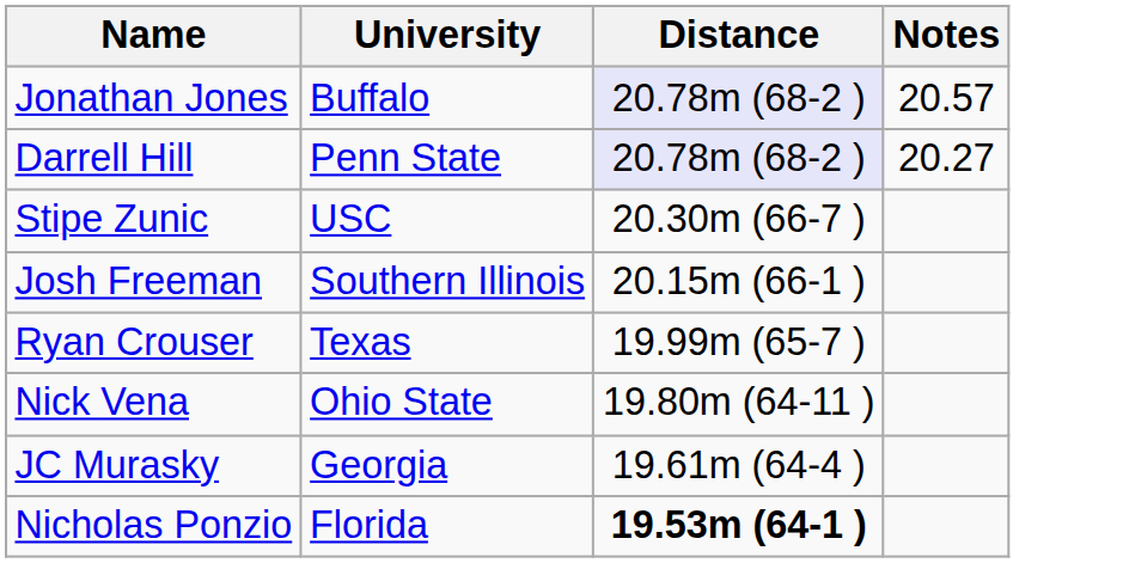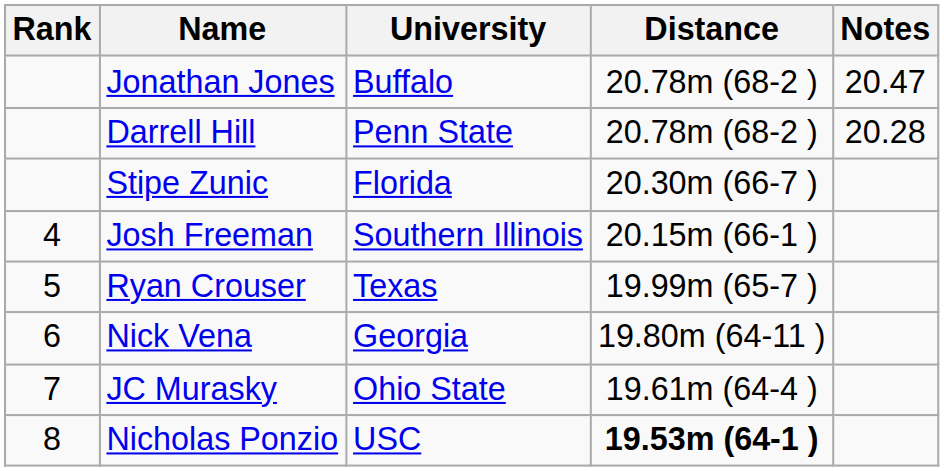 <table class="wikitable sortable" style="text-align:center">
 <tr>
+<th>Rank</th>
 <th>Name</th>
 <th>University</th>
 <th>Distance</th>
 <th>Notes</th>
 </tr>
 <tr>
+<td></td>
 <td align=left><a href='#'>Jonathan Jones</a></td>
 <td align="left"><a href='#'>Buffalo</a></td>
-<td style="background: lavender;">20.78m (68-2 )</td>
-<td>20.57</td>
+<td>20.78m (68-2 )</td>
+<td>20.47</td>
 </tr>
 <tr>
+<td></td>
 <td align=left><a href='#'>Darrell Hill</a></td>
 <td align=left><a href='#'>Penn State</a></td>
-<td style="background: lavender;">20.78m (68-2 )</td>
-<td>20.27</td>
+<td>20.78m (68-2 )</td>
+<td>20.28</td>
 </tr>
 <tr>
+<td></td>
 <td align=left><a href='#'>Stipe Zunic</a> </td>
-<td align=left><a href='#'>USC</a></td>
+<td align=left><a href='#'>Florida</a></td>
 <td>20.30m (66-7 )</td>
 <td></td>
 </tr>
 <tr>
+<td>4</td>
 <td align=left><a href='#'>Josh Freeman</a></td>
 <td align="left"><a href='#'>Southern Illinois</a></td>
 <td>20.15m (66-1 )</td>
 <td></td>
 </tr>
 <tr>
+<td>5</td>
 <td align=left><a href='#'>Ryan Crouser</a></td>
 <td align=left><a href='#'>Texas</a></td>
 <td>19.99m (65-7 )</td>
 <td></td>
 </tr>
 <tr>
+<td>6</td>
 <td align=left><a href='#'>Nick Vena</a></td>
-<td align="left"><a href='#'>Ohio State</a></td>
+<td align="left"><a href='#'>Georgia</a></td>
 <td>19.80m (64-11 )</td>
 <td></td>
 </tr>
 <tr>
+<td>7</td>
 <td align=left><a href='#'>JC Murasky</a></td>
-<td align="left"><a href='#'>Georgia</a></td>
+<td align="left"><a href='#'>Ohio State</a></td>
 <td>19.61m (64-4 )</td>
 <td></td>
 </tr>
 <tr>
+<td>8</td>
 <td align=left><a href='#'>Nicholas Ponzio</a></td>
-<td align=left><a href='#'>Florida</a></td>
+<td align=left><a href='#'>USC</a></td>
 <td><strong>19.53m (64-1 )</strong></td>
 <td></td>
 </tr>
 </table>
